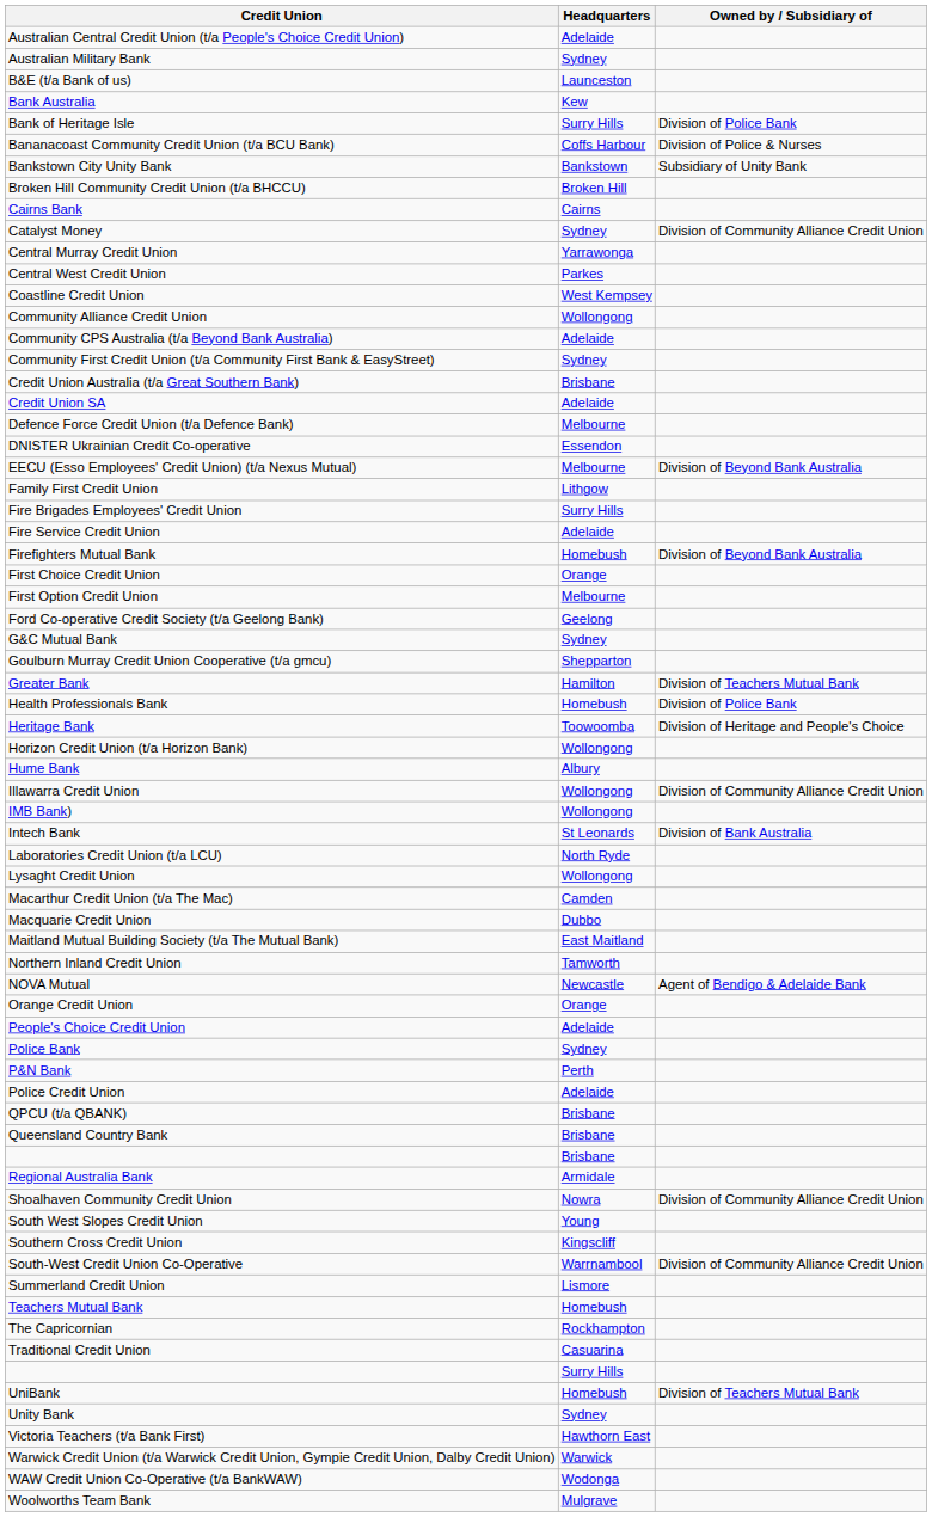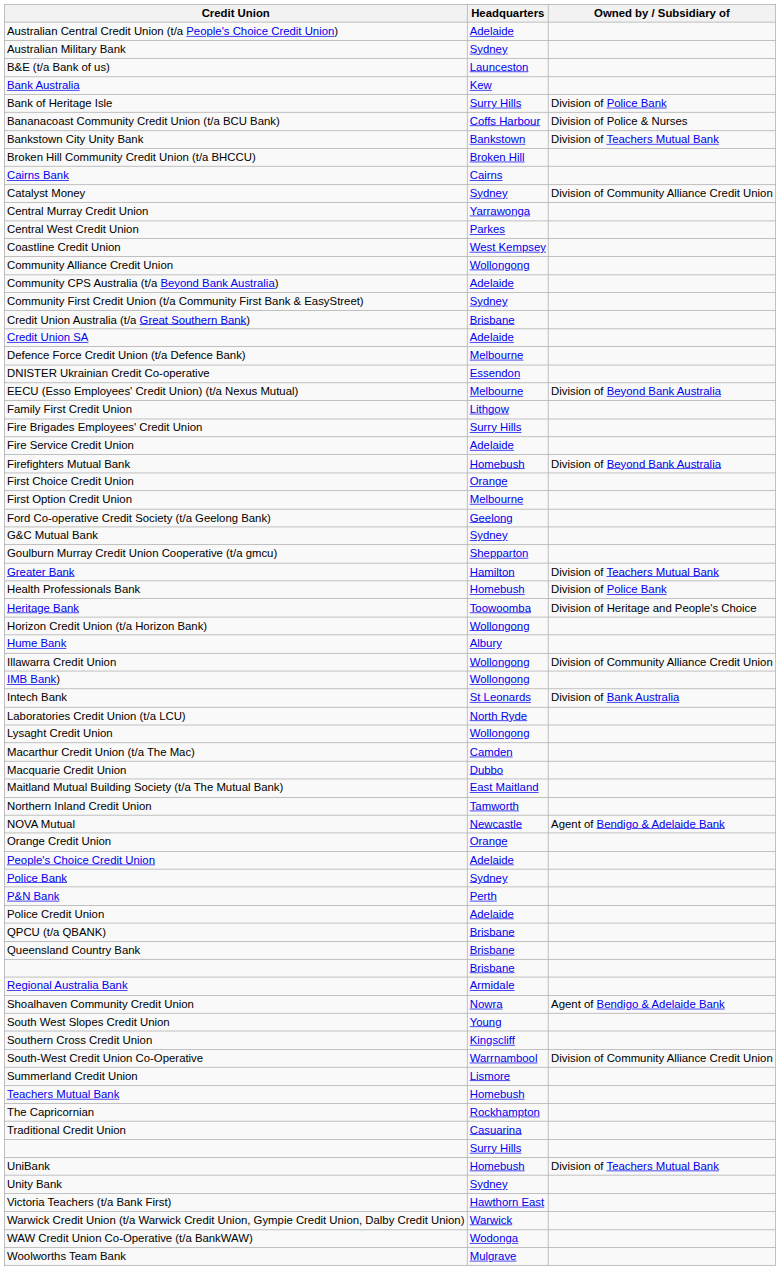 <table class="wikitable sortable sticky-header">
 <tr>
 <th>Credit Union</th>
 <th>Headquarters</th>
 <th>Owned by / Subsidiary of</th>
 </tr>
 <tr>
 <td>Australian Central Credit Union (t/a <a href='#'>People's Choice Credit Union</a>)</td>
 <td><a href='#'>Adelaide</a></td>
 <td></td>
 </tr>
 <tr>
 <td>Australian Military Bank</td>
 <td><a href='#'>Sydney</a></td>
 <td></td>
 </tr>
 <tr>
 <td>B&E (t/a Bank of us)</td>
 <td><a href='#'>Launceston</a></td>
 <td></td>
 </tr>
 <tr>
 <td><a href='#'>Bank Australia</a></td>
 <td><a href='#'>Kew</a></td>
 <td></td>
 </tr>
 <tr>
 <td>Bank of Heritage Isle</td>
 <td><a href='#'>Surry Hills</a></td>
 <td>Division of <a href='#'>Police Bank</a></td>
 </tr>
 <tr>
 <td>Bananacoast Community Credit Union (t/a BCU Bank)</td>
 <td><a href='#'>Coffs Harbour</a></td>
 <td>Division of Police & Nurses</td>
 </tr>
 <tr>
 <td>Bankstown City Unity Bank</td>
 <td><a href='#'>Bankstown</a></td>
-<td>Subsidiary of Unity Bank</td>
+<td>Division of <a href='#'>Teachers Mutual Bank</a></td>
 </tr>
 <tr>
 <td>Broken Hill Community Credit Union (t/a BHCCU)</td>
 <td><a href='#'>Broken Hill</a></td>
 <td></td>
 </tr>
 <tr>
 <td><a href='#'>Cairns Bank</a></td>
 <td><a href='#'>Cairns</a></td>
 <td></td>
 </tr>
 <tr>
 <td>Catalyst Money</td>
 <td><a href='#'>Sydney</a></td>
 <td>Division of Community Alliance Credit Union</td>
 </tr>
 <tr>
 <td>Central Murray Credit Union</td>
 <td><a href='#'>Yarrawonga</a></td>
 <td></td>
 </tr>
 <tr>
 <td>Central West Credit Union</td>
 <td><a href='#'>Parkes</a></td>
 <td></td>
 </tr>
 <tr>
 <td>Coastline Credit Union</td>
 <td><a href='#'>West Kempsey</a></td>
 <td></td>
 </tr>
 <tr>
 <td>Community Alliance Credit Union</td>
 <td><a href='#'>Wollongong</a></td>
 <td></td>
 </tr>
 <tr>
 <td>Community CPS Australia (t/a <a href='#'>Beyond Bank Australia</a>)</td>
 <td><a href='#'>Adelaide</a></td>
 <td></td>
 </tr>
 <tr>
 <td>Community First Credit Union (t/a Community First Bank & EasyStreet)</td>
 <td><a href='#'>Sydney</a></td>
 <td></td>
 </tr>
 <tr>
 <td>Credit Union Australia (t/a <a href='#'>Great Southern Bank</a>)</td>
 <td><a href='#'>Brisbane</a></td>
 <td></td>
 </tr>
 <tr>
 <td><a href='#'>Credit Union SA</a></td>
 <td><a href='#'>Adelaide</a></td>
 <td></td>
 </tr>
 <tr>
 <td>Defence Force Credit Union (t/a Defence Bank)</td>
 <td><a href='#'>Melbourne</a></td>
 <td></td>
 </tr>
 <tr>
 <td>DNISTER Ukrainian Credit Co-operative</td>
 <td><a href='#'>Essendon</a></td>
 <td></td>
 </tr>
 <tr>
 <td>EECU (Esso Employees' Credit Union) (t/a Nexus Mutual)</td>
 <td><a href='#'>Melbourne</a></td>
 <td>Division of <a href='#'>Beyond Bank Australia</a></td>
 </tr>
 <tr>
 <td>Family First Credit Union</td>
 <td><a href='#'>Lithgow</a></td>
 <td></td>
 </tr>
 <tr>
 <td>Fire Brigades Employees' Credit Union</td>
 <td><a href='#'>Surry Hills</a></td>
 <td></td>
 </tr>
 <tr>
 <td>Fire Service Credit Union</td>
 <td><a href='#'>Adelaide</a></td>
 <td></td>
 </tr>
 <tr>
 <td>Firefighters Mutual Bank</td>
 <td><a href='#'>Homebush</a></td>
 <td>Division of <a href='#'>Beyond Bank Australia</a></td>
 </tr>
 <tr>
 <td>First Choice Credit Union</td>
 <td><a href='#'>Orange</a></td>
 <td></td>
 </tr>
 <tr>
 <td>First Option Credit Union</td>
 <td><a href='#'>Melbourne</a></td>
 <td></td>
 </tr>
 <tr>
 <td>Ford Co-operative Credit Society (t/a Geelong Bank)</td>
 <td><a href='#'>Geelong</a></td>
 <td></td>
 </tr>
 <tr>
 <td>G&C Mutual Bank</td>
 <td><a href='#'>Sydney</a></td>
 <td></td>
 </tr>
 <tr>
 <td>Goulburn Murray Credit Union Cooperative (t/a gmcu)</td>
 <td><a href='#'>Shepparton</a></td>
 <td></td>
 </tr>
 <tr>
 <td><a href='#'>Greater Bank</a></td>
 <td><a href='#'>Hamilton</a></td>
 <td>Division of <a href='#'>Teachers Mutual Bank</a></td>
 </tr>
 <tr>
 <td>Health Professionals Bank</td>
 <td><a href='#'>Homebush</a></td>
 <td>Division of <a href='#'>Police Bank</a></td>
 </tr>
 <tr>
 <td><a href='#'>Heritage Bank</a></td>
 <td><a href='#'>Toowoomba</a></td>
 <td>Division of Heritage and People's Choice</td>
 </tr>
 <tr>
 <td>Horizon Credit Union (t/a Horizon Bank)</td>
 <td><a href='#'>Wollongong</a></td>
 <td></td>
 </tr>
 <tr>
 <td><a href='#'>Hume Bank</a></td>
 <td><a href='#'>Albury</a></td>
 <td></td>
 </tr>
 <tr>
 <td>Illawarra Credit Union</td>
 <td><a href='#'>Wollongong</a></td>
 <td>Division of Community Alliance Credit Union</td>
 </tr>
 <tr>
 <td><a href='#'>IMB Bank</a>)</td>
 <td><a href='#'>Wollongong</a></td>
 <td></td>
 </tr>
 <tr>
 <td>Intech Bank</td>
 <td><a href='#'>St Leonards</a></td>
 <td>Division of <a href='#'>Bank Australia</a></td>
 </tr>
 <tr>
 <td>Laboratories Credit Union (t/a LCU)</td>
 <td><a href='#'>North Ryde</a></td>
 <td></td>
 </tr>
 <tr>
 <td>Lysaght Credit Union</td>
 <td><a href='#'>Wollongong</a></td>
 <td></td>
 </tr>
 <tr>
 <td>Macarthur Credit Union (t/a The Mac)</td>
 <td><a href='#'>Camden</a></td>
 <td></td>
 </tr>
 <tr>
 <td>Macquarie Credit Union</td>
 <td><a href='#'>Dubbo</a></td>
 <td></td>
 </tr>
 <tr>
 <td>Maitland Mutual Building Society (t/a The Mutual Bank)</td>
 <td><a href='#'>East Maitland</a></td>
 <td></td>
 </tr>
 <tr>
 <td>Northern Inland Credit Union</td>
 <td><a href='#'>Tamworth</a></td>
 <td></td>
 </tr>
 <tr>
 <td>NOVA Mutual</td>
 <td><a href='#'>Newcastle</a></td>
 <td>Agent of <a href='#'>Bendigo & Adelaide Bank</a></td>
 </tr>
 <tr>
 <td>Orange Credit Union</td>
 <td><a href='#'>Orange</a></td>
 <td></td>
 </tr>
 <tr>
 <td><a href='#'>People's Choice Credit Union</a></td>
 <td><a href='#'>Adelaide</a></td>
 <td></td>
 </tr>
 <tr>
 <td><a href='#'>Police Bank</a></td>
 <td><a href='#'>Sydney</a></td>
 <td></td>
 </tr>
 <tr>
 <td><a href='#'>P&N Bank</a></td>
 <td><a href='#'>Perth</a></td>
 <td></td>
 </tr>
 <tr>
 <td>Police Credit Union</td>
 <td><a href='#'>Adelaide</a></td>
 <td></td>
 </tr>
 <tr>
 <td>QPCU (t/a QBANK)</td>
 <td><a href='#'>Brisbane</a></td>
 <td></td>
 </tr>
 <tr>
 <td>Queensland Country Bank</td>
 <td><a href='#'>Brisbane</a></td>
 <td></td>
 </tr>
 <tr>
 <td></td>
 <td><a href='#'>Brisbane</a></td>
 <td></td>
 </tr>
 <tr>
 <td><a href='#'>Regional Australia Bank</a></td>
 <td><a href='#'>Armidale</a></td>
 <td></td>
 </tr>
 <tr>
 <td>Shoalhaven Community Credit Union</td>
 <td><a href='#'>Nowra</a></td>
-<td>Division of Community Alliance Credit Union</td>
+<td>Agent of <a href='#'>Bendigo & Adelaide Bank</a></td>
 </tr>
 <tr>
 <td>South West Slopes Credit Union</td>
 <td><a href='#'>Young</a></td>
 <td></td>
 </tr>
 <tr>
 <td>Southern Cross Credit Union</td>
 <td><a href='#'>Kingscliff</a></td>
 <td></td>
 </tr>
 <tr>
 <td>South-West Credit Union Co-Operative</td>
 <td><a href='#'>Warrnambool</a></td>
 <td>Division of Community Alliance Credit Union</td>
 </tr>
 <tr>
 <td>Summerland Credit Union</td>
 <td><a href='#'>Lismore</a></td>
 <td></td>
 </tr>
 <tr>
 <td><a href='#'>Teachers Mutual Bank</a></td>
 <td><a href='#'>Homebush</a></td>
 <td></td>
 </tr>
 <tr>
 <td>The Capricornian</td>
 <td><a href='#'>Rockhampton</a></td>
 <td></td>
 </tr>
 <tr>
 <td>Traditional Credit Union</td>
 <td><a href='#'>Casuarina</a></td>
 <td></td>
 </tr>
 <tr>
 <td></td>
 <td><a href='#'>Surry Hills</a></td>
 <td></td>
 </tr>
 <tr>
 <td>UniBank</td>
 <td><a href='#'>Homebush</a></td>
 <td>Division of <a href='#'>Teachers Mutual Bank</a></td>
 </tr>
 <tr>
 <td>Unity Bank</td>
 <td><a href='#'>Sydney</a></td>
 <td></td>
 </tr>
 <tr>
 <td>Victoria Teachers (t/a Bank First)</td>
 <td><a href='#'>Hawthorn East</a></td>
 <td></td>
 </tr>
 <tr>
 <td>Warwick Credit Union (t/a Warwick Credit Union, Gympie Credit Union, Dalby Credit Union)</td>
 <td><a href='#'>Warwick</a></td>
 <td></td>
 </tr>
 <tr>
 <td>WAW Credit Union Co-Operative (t/a BankWAW)</td>
 <td><a href='#'>Wodonga</a></td>
 <td></td>
 </tr>
 <tr>
 <td>Woolworths Team Bank</td>
 <td><a href='#'>Mulgrave</a></td>
 <td></td>
 </tr>
 </table>
